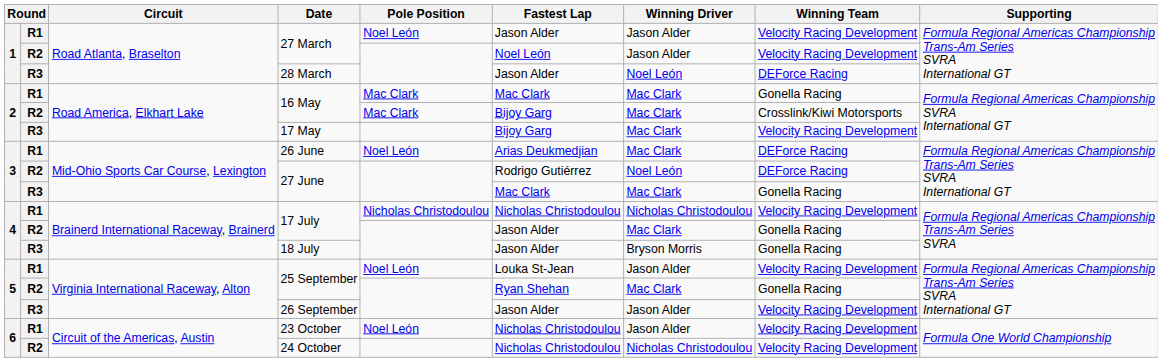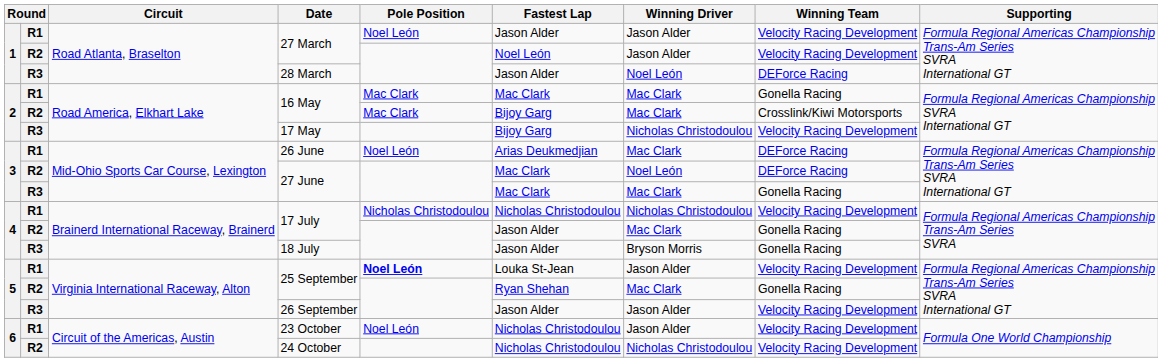 <table class="wikitable" style="font-size:85%;">
 <tr>
 <th colspan=2>Round</th>
 <th>Circuit</th>
 <th>Date</th>
 <th>Pole Position</th>
 <th>Fastest Lap</th>
 <th>Winning Driver</th>
 <th>Winning Team</th>
 <th>Supporting</th>
 </tr>
 <tr>
 <th rowspan=3>1</th>
 <th>R1</th>
 <td rowspan=3><a href='#'>Road Atlanta</a>, <a href='#'>Braselton</a></td>
 <td rowspan=2>27 March</td>
 <td> <a href='#'>Noel León</a></td>
 <td> Jason Alder</td>
 <td> Jason Alder</td>
 <td> <a href='#'>Velocity Racing Development</a></td>
 <td rowspan=3><em><a href='#'>Formula Regional Americas Championship</a><br><a href='#'>Trans-Am Series</a><br>SVRA<br>International GT</em></td>
 </tr>
 <tr>
 <th>R2</th>
 <td rowspan=2></td>
 <td> <a href='#'>Noel León</a></td>
 <td> Jason Alder</td>
 <td> <a href='#'>Velocity Racing Development</a></td>
 </tr>
 <tr>
 <th>R3</th>
 <td>28 March</td>
 <td> Jason Alder</td>
 <td> <a href='#'>Noel León</a></td>
 <td> <a href='#'>DEForce Racing</a></td>
 </tr>
 <tr>
 <th rowspan=3>2</th>
 <th>R1</th>
 <td rowspan=3><a href='#'>Road America</a>, <a href='#'>Elkhart Lake</a></td>
 <td rowspan=2>16 May</td>
 <td> <a href='#'>Mac Clark</a></td>
 <td> <a href='#'>Mac Clark</a></td>
 <td> <a href='#'>Mac Clark</a></td>
 <td> Gonella Racing</td>
 <td rowspan=3><em><a href='#'>Formula Regional Americas Championship</a><br>SVRA<br>International GT</em></td>
 </tr>
 <tr>
 <th>R2</th>
 <td> <a href='#'>Mac Clark</a></td>
 <td> <a href='#'>Bijoy Garg</a></td>
 <td> <a href='#'>Mac Clark</a></td>
 <td> Crosslink/Kiwi Motorsports</td>
 </tr>
 <tr>
 <th>R3</th>
 <td>17 May</td>
 <td></td>
 <td> <a href='#'>Bijoy Garg</a></td>
-<td> <a href='#'>Mac Clark</a></td>
+<td> <a href='#'>Nicholas Christodoulou</a></td>
 <td> <a href='#'>Velocity Racing Development</a></td>
 </tr>
 <tr>
 <th rowspan=3>3</th>
 <th>R1</th>
 <td rowspan=3 nowrap><a href='#'>Mid-Ohio Sports Car Course</a>, <a href='#'>Lexington</a></td>
 <td>26 June</td>
 <td> <a href='#'>Noel León</a></td>
 <td> <a href='#'>Arias Deukmedjian</a></td>
 <td> <a href='#'>Mac Clark</a></td>
 <td> <a href='#'>DEForce Racing</a></td>
 <td rowspan=3><em><a href='#'>Formula Regional Americas Championship</a><br><a href='#'>Trans-Am Series</a><br>SVRA<br>International GT</em></td>
 </tr>
 <tr>
 <th>R2</th>
 <td rowspan=2>27 June</td>
 <td rowspan=2></td>
-<td> Rodrigo Gutiérrez</td>
+<td> <a href='#'>Mac Clark</a></td>
 <td> <a href='#'>Noel León</a></td>
 <td> <a href='#'>DEForce Racing</a></td>
 </tr>
 <tr>
 <th>R3</th>
 <td> <a href='#'>Mac Clark</a></td>
 <td> <a href='#'>Mac Clark</a></td>
 <td> Gonella Racing</td>
 </tr>
 <tr>
 <th rowspan=3>4</th>
 <th>R1</th>
 <td rowspan=3 nowrap><a href='#'>Brainerd International Raceway</a>, <a href='#'>Brainerd</a></td>
 <td rowspan=2>17 July</td>
 <td nowrap> <a href='#'>Nicholas Christodoulou</a></td>
 <td nowrap> <a href='#'>Nicholas Christodoulou</a></td>
 <td nowrap> <a href='#'>Nicholas Christodoulou</a></td>
 <td nowrap> <a href='#'>Velocity Racing Development</a></td>
 <td rowspan=3><em><a href='#'>Formula Regional Americas Championship</a><br><a href='#'>Trans-Am Series</a><br>SVRA</em></td>
 </tr>
 <tr>
 <th>R2</th>
 <td rowspan=2></td>
 <td> Jason Alder</td>
 <td> <a href='#'>Mac Clark</a></td>
 <td> Gonella Racing</td>
 </tr>
 <tr>
 <th>R3</th>
 <td>18 July</td>
 <td> Jason Alder</td>
 <td> Bryson Morris</td>
 <td> Gonella Racing</td>
 </tr>
 <tr>
 <th rowspan=3>5</th>
 <th>R1</th>
 <td rowspan=3 nowrap><a href='#'>Virginia International Raceway</a>, <a href='#'>Alton</a></td>
 <td rowspan=2 nowrap>25 September</td>
-<td> <a href='#'>Noel León</a></td>
+<td><strong> <a href='#'>Noel León</a></strong></td>
 <td> Louka St-Jean</td>
 <td> Jason Alder</td>
 <td> <a href='#'>Velocity Racing Development</a></td>
 <td rowspan=3 nowrap><em><a href='#'>Formula Regional Americas Championship</a><br><a href='#'>Trans-Am Series</a><br>SVRA<br>International GT</em></td>
 </tr>
 <tr>
 <th>R2</th>
 <td rowspan=2></td>
 <td> <a href='#'>Ryan Shehan</a></td>
 <td> <a href='#'>Mac Clark</a></td>
 <td> Gonella Racing</td>
 </tr>
 <tr>
 <th>R3</th>
 <td>26 September</td>
 <td> Jason Alder</td>
 <td> Jason Alder</td>
 <td> <a href='#'>Velocity Racing Development</a></td>
 </tr>
 <tr>
 <th rowspan=2>6</th>
 <th>R1</th>
 <td rowspan=2><a href='#'>Circuit of the Americas</a>, <a href='#'>Austin</a></td>
 <td>23 October</td>
 <td> <a href='#'>Noel León</a></td>
 <td> <a href='#'>Nicholas Christodoulou</a></td>
 <td> Jason Alder</td>
 <td> <a href='#'>Velocity Racing Development</a></td>
 <td rowspan=2><em><a href='#'>Formula One World Championship</a></em></td>
 </tr>
 <tr>
 <th>R2</th>
 <td>24 October</td>
 <td></td>
 <td nowrap> <a href='#'>Nicholas Christodoulou</a></td>
 <td nowrap> <a href='#'>Nicholas Christodoulou</a></td>
 <td nowrap> <a href='#'>Velocity Racing Development</a></td>
 </tr>
 </table>
